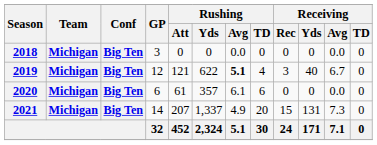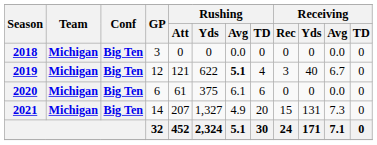 <table class="wikitable" style="text-align:center;">
 <tr>
 </tr>
 <tr>
 <th rowspan="2">Season</th>
 <th rowspan="2">Team</th>
 <th rowspan="2">Conf</th>
 <th rowspan="2">GP</th>
 <th colspan="4">Rushing</th>
 <th colspan="4">Receiving</th>
 </tr>
 <tr>
 <th>Att</th>
 <th>Yds</th>
 <th>Avg</th>
 <th>TD</th>
 <th>Rec</th>
 <th>Yds</th>
 <th>Avg</th>
 <th>TD</th>
 </tr>
 <tr>
 <th><a href='#'>2018</a></th>
 <th><a href='#'>Michigan</a></th>
 <th><a href='#'>Big Ten</a></th>
 <td>3</td>
 <td>0</td>
 <td>0</td>
 <td>0.0</td>
 <td>0</td>
 <td>0</td>
 <td>0</td>
 <td>0.0</td>
 <td>0</td>
 </tr>
 <tr>
 <th><a href='#'>2019</a></th>
 <th><a href='#'>Michigan</a></th>
 <th><a href='#'>Big Ten</a></th>
 <td>12</td>
 <td>121</td>
 <td>622</td>
 <td><strong>5.1</strong></td>
 <td>4</td>
 <td>3</td>
 <td>40</td>
 <td>6.7</td>
 <td>0</td>
 </tr>
 <tr>
 <th><a href='#'>2020</a></th>
 <th><a href='#'>Michigan</a></th>
 <th><a href='#'>Big Ten</a></th>
 <td>6</td>
 <td>61</td>
-<td>357</td>
+<td>375</td>
 <td>6.1</td>
 <td>6</td>
 <td>0</td>
 <td>0</td>
 <td>0.0</td>
 <td>0</td>
 </tr>
 <tr>
 <th><a href='#'>2021</a></th>
 <th><a href='#'>Michigan</a></th>
 <th><a href='#'>Big Ten</a></th>
 <td>14</td>
 <td>207</td>
-<td>1,337</td>
+<td>1,327</td>
 <td>4.9</td>
 <td>20</td>
 <td>15</td>
 <td>131</td>
 <td>7.3</td>
 <td>0</td>
 </tr>
 <tr>
 <th colspan="3"></th>
 <th>32</th>
 <th>452</th>
 <th>2,324</th>
 <th>5.1</th>
 <th>30</th>
 <th>24</th>
 <th>171</th>
 <th>7.1</th>
 <th>0</th>
 </tr>
 <tr>
 </tr>
 </table>
